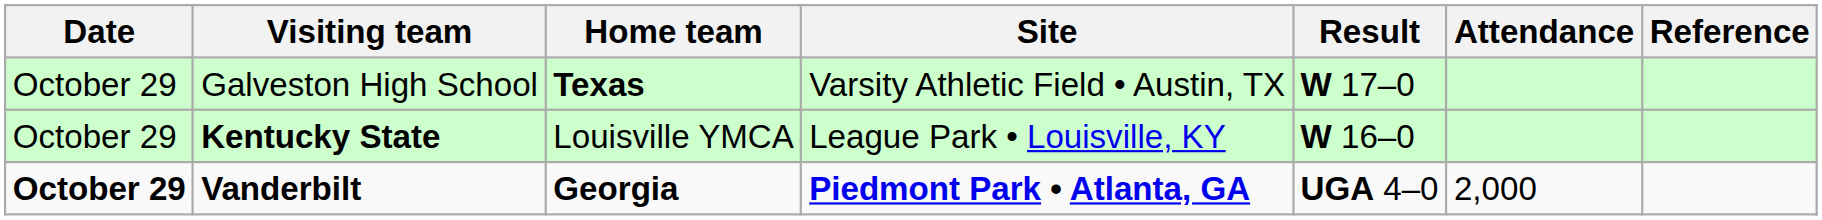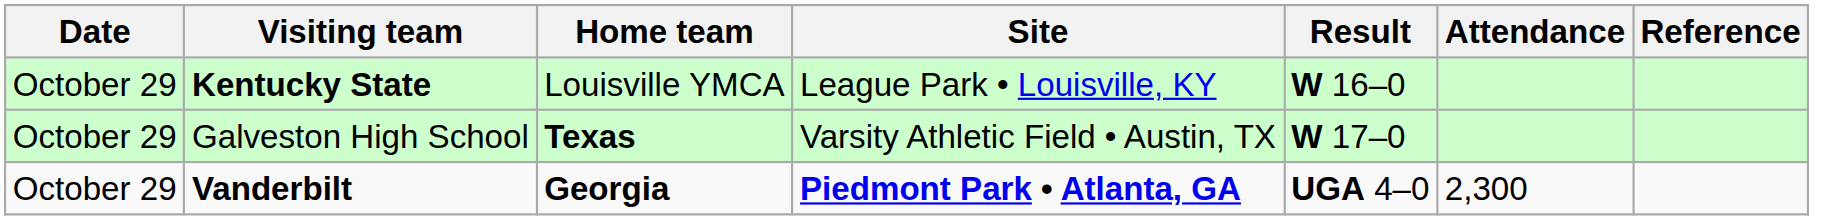 <table class="wikitable" style="font-size:95%;">
 <tr>
 <th>Date</th>
 <th>Visiting team</th>
 <th>Home team</th>
 <th>Site</th>
 <th>Result</th>
 <th>Attendance</th>
 <th class="unsortable">Reference</th>
 </tr>
 <tr bgcolor=ccffcc>
 <td>October 29</td>
+<td><strong>Kentucky State</strong></td>
+<td>Louisville YMCA</td>
+<td>League Park • <a href='#'>Louisville, KY</a></td>
+<td><strong>W</strong> 16–0</td>
+<td></td>
+<td></td>
+</tr>
+<tr bgcolor=ccffcc>
+<td>October 29</td>
 <td>Galveston High School</td>
 <td><strong>Texas</strong></td>
 <td>Varsity Athletic Field • Austin, TX</td>
 <td><strong>W</strong> 17–0</td>
 <td></td>
 <td></td>
 </tr>
-<tr bgcolor=ccffcc>
+<tr bgcolor=>
 <td>October 29</td>
-<td><strong>Kentucky State</strong></td>
-<td>Louisville YMCA</td>
-<td>League Park • <a href='#'>Louisville, KY</a></td>
-<td><strong>W</strong> 16–0</td>
-<td></td>
-<td></td>
-</tr>
-<tr bgcolor=>
-<td><strong>October 29</strong></td>
 <td><strong>Vanderbilt</strong></td>
 <td><strong>Georgia</strong></td>
 <td><strong><a href='#'>Piedmont Park</a> • <a href='#'>Atlanta, GA</a></strong></td>
 <td><strong>UGA</strong> 4–0</td>
-<td>2,000</td>
+<td>2,300</td>
 <td></td>
 </tr>
 </table>
